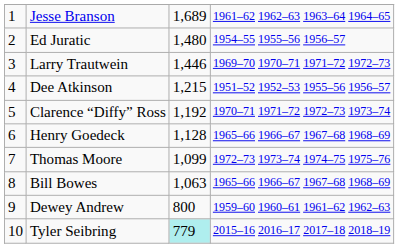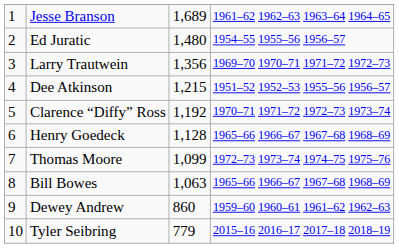 <table class="wikitable">
 <tr>
 </tr>
 <tr>
 <td>1</td>
 <td><a href='#'>Jesse Branson</a></td>
 <td>1,689</td>
 <td style="font-size:80%;"><a href='#'>1961–62</a> <a href='#'>1962–63</a> <a href='#'>1963–64</a> <a href='#'>1964–65</a></td>
 </tr>
 <tr>
 <td>2</td>
 <td>Ed Juratic</td>
 <td>1,480</td>
 <td style="font-size:80%;"><a href='#'>1954–55</a> <a href='#'>1955–56</a> <a href='#'>1956–57</a></td>
 </tr>
 <tr>
 <td>3</td>
 <td>Larry Trautwein</td>
-<td>1,446</td>
+<td>1,356</td>
 <td style="font-size:80%;"><a href='#'>1969–70</a> <a href='#'>1970–71</a> <a href='#'>1971–72</a> <a href='#'>1972–73</a></td>
 </tr>
 <tr>
 <td>4</td>
 <td>Dee Atkinson</td>
 <td>1,215</td>
 <td style="font-size:80%;"><a href='#'>1951–52</a> <a href='#'>1952–53</a> <a href='#'>1955–56</a> <a href='#'>1956–57</a></td>
 </tr>
 <tr>
 <td>5</td>
 <td>Clarence “Diffy” Ross</td>
 <td>1,192</td>
 <td style="font-size:80%;"><a href='#'>1970–71</a> <a href='#'>1971–72</a> <a href='#'>1972–73</a> <a href='#'>1973–74</a></td>
 </tr>
 <tr>
 <td>6</td>
 <td>Henry Goedeck</td>
 <td>1,128</td>
 <td style="font-size:80%;"><a href='#'>1965–66</a> <a href='#'>1966–67</a> <a href='#'>1967–68</a> <a href='#'>1968–69</a></td>
 </tr>
 <tr>
 <td>7</td>
 <td>Thomas Moore</td>
 <td>1,099</td>
 <td style="font-size:80%;"><a href='#'>1972–73</a> <a href='#'>1973–74</a> <a href='#'>1974–75</a> <a href='#'>1975–76</a></td>
 </tr>
 <tr>
 <td>8</td>
 <td>Bill Bowes</td>
 <td>1,063</td>
 <td style="font-size:80%;"><a href='#'>1965–66</a> <a href='#'>1966–67</a> <a href='#'>1967–68</a> <a href='#'>1968–69</a></td>
 </tr>
 <tr>
 <td>9</td>
 <td>Dewey Andrew</td>
-<td>800</td>
+<td>860</td>
 <td style="font-size:80%;"><a href='#'>1959–60</a> <a href='#'>1960–61</a> <a href='#'>1961–62</a> <a href='#'>1962–63</a></td>
 </tr>
 <tr>
 <td>10</td>
 <td>Tyler Seibring</td>
-<td style="background: paleturquoise;">779</td>
+<td>779</td>
 <td style="font-size:80%;"><a href='#'>2015–16</a> <a href='#'>2016–17</a> <a href='#'>2017–18</a> <a href='#'>2018–19</a></td>
 </tr>
 </table>
